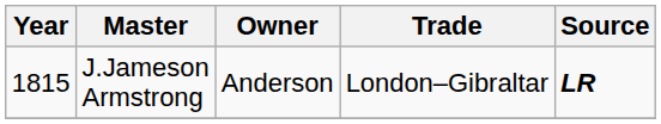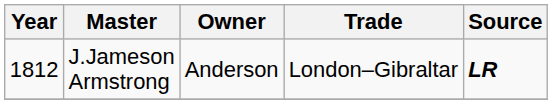 <table class=" wikitable">
 <tr>
 <th>Year</th>
 <th>Master</th>
 <th>Owner</th>
 <th>Trade</th>
 <th>Source</th>
 </tr>
 <tr>
-<td>1815</td>
+<td>1812</td>
 <td>J.Jameson<br>Armstrong</td>
 <td>Anderson</td>
 <td>London–Gibraltar</td>
 <td><strong><em>LR</em></strong></td>
 </tr>
 <tr>
 </tr>
 </table>
